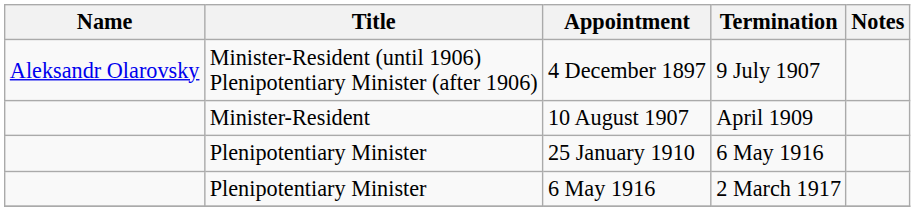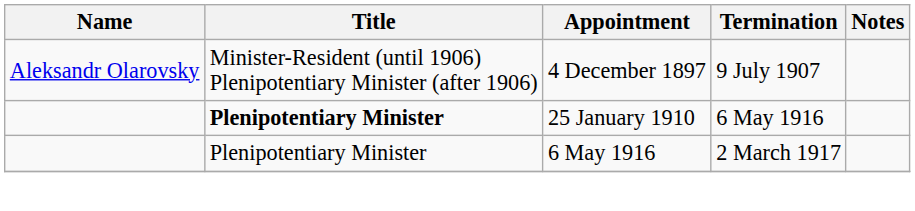 <table class="wikitable">
 <tr valign="middle">
 <th>Name</th>
 <th>Title</th>
 <th>Appointment</th>
 <th>Termination</th>
 <th>Notes</th>
 </tr>
 <tr>
 <td><a href='#'>Aleksandr Olarovsky</a></td>
 <td>Minister-Resident (until 1906)<br>Plenipotentiary Minister (after 1906)</td>
 <td>4 December 1897</td>
 <td>9 July 1907</td>
 <td></td>
 </tr>
 <tr>
 <td></td>
-<td>Minister-Resident</td>
-<td>10 August 1907</td>
-<td>April 1909</td>
-<td></td>
-</tr>
-<tr>
-<td></td>
-<td>Plenipotentiary Minister</td>
+<td><strong>Plenipotentiary Minister</strong></td>
 <td>25 January 1910</td>
 <td>6 May 1916</td>
 <td></td>
 </tr>
 <tr>
 <td></td>
 <td>Plenipotentiary Minister</td>
 <td>6 May 1916</td>
 <td>2 March 1917</td>
 <td></td>
 </tr>
 <tr>
 </tr>
 </table>
